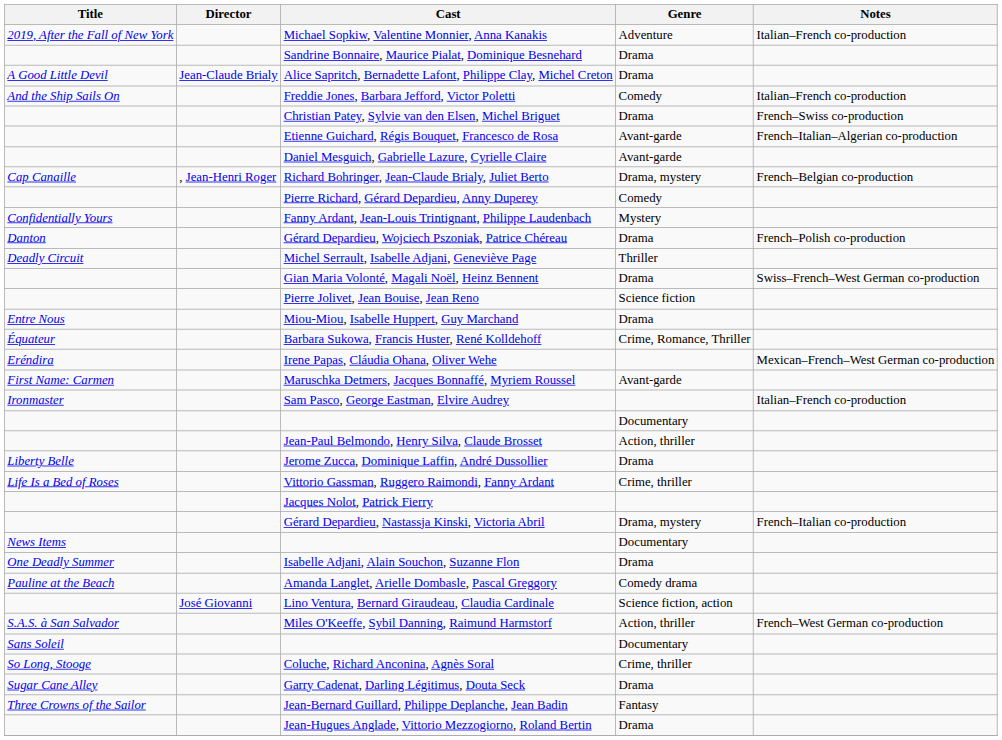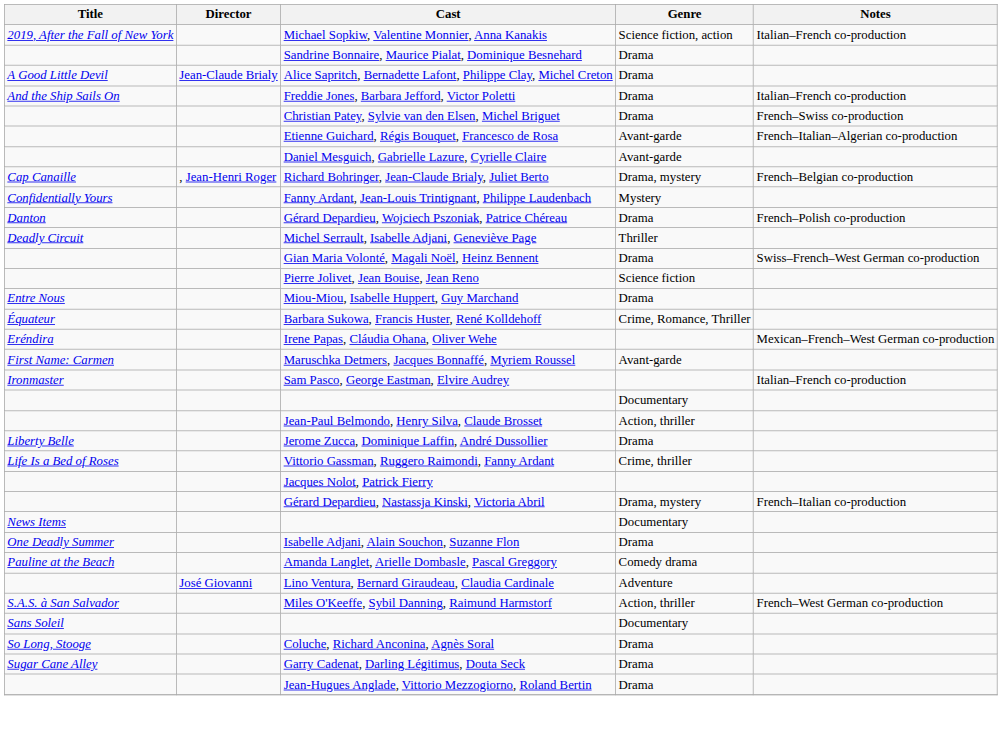 <table class="wikitable sortable">
 <tr>
 <th scope="col">Title</th>
 <th scope="col">Director</th>
 <th scope="col" class="unsortable">Cast</th>
 <th scope="col">Genre</th>
 <th scope="col">Notes</th>
 </tr>
 <tr>
 <td><em><a href='#'>2019, After the Fall of New York</a></em></td>
 <td></td>
 <td><a href='#'>Michael Sopkiw</a>, <a href='#'>Valentine Monnier</a>, <a href='#'>Anna Kanakis</a></td>
-<td>Adventure</td>
+<td>Science fiction, action</td>
 <td>Italian–French co-production</td>
 </tr>
 <tr>
 <td></td>
 <td></td>
 <td><a href='#'>Sandrine Bonnaire</a>, <a href='#'>Maurice Pialat</a>, <a href='#'>Dominique Besnehard</a></td>
 <td>Drama</td>
 <td></td>
 </tr>
 <tr>
 <td><em><a href='#'>A Good Little Devil</a></em></td>
 <td><a href='#'>Jean-Claude Brialy</a></td>
 <td><a href='#'>Alice Sapritch</a>, <a href='#'>Bernadette Lafont</a>, <a href='#'>Philippe Clay</a>, <a href='#'>Michel Creton</a></td>
 <td>Drama</td>
 <td></td>
 </tr>
 <tr>
 <td><em><a href='#'>And the Ship Sails On</a></em></td>
 <td></td>
 <td><a href='#'>Freddie Jones</a>, <a href='#'>Barbara Jefford</a>, <a href='#'>Victor Poletti</a></td>
-<td>Comedy</td>
+<td>Drama</td>
 <td>Italian–French co-production</td>
 </tr>
 <tr>
 <td></td>
 <td></td>
 <td><a href='#'>Christian Patey</a>, <a href='#'>Sylvie van den Elsen</a>, <a href='#'>Michel Briguet</a></td>
 <td>Drama</td>
 <td>French–Swiss co-production</td>
 </tr>
 <tr>
 <td></td>
 <td></td>
 <td><a href='#'>Etienne Guichard</a>, <a href='#'>Régis Bouquet</a>, <a href='#'>Francesco de Rosa</a></td>
 <td>Avant-garde</td>
 <td>French–Italian–Algerian co-production</td>
 </tr>
 <tr>
 <td></td>
 <td></td>
 <td><a href='#'>Daniel Mesguich</a>, <a href='#'>Gabrielle Lazure</a>, <a href='#'>Cyrielle Claire</a></td>
 <td>Avant-garde</td>
 <td></td>
 </tr>
 <tr>
 <td><em><a href='#'>Cap Canaille</a></em></td>
 <td>, <a href='#'>Jean-Henri Roger</a></td>
 <td><a href='#'>Richard Bohringer</a>, <a href='#'>Jean-Claude Brialy</a>, <a href='#'>Juliet Berto</a></td>
 <td>Drama, mystery</td>
 <td>French–Belgian co-production</td>
-</tr>
-<tr>
-<td></td>
-<td></td>
-<td><a href='#'>Pierre Richard</a>, <a href='#'>Gérard Depardieu</a>, <a href='#'>Anny Duperey</a></td>
-<td>Comedy</td>
-<td></td>
 </tr>
 <tr>
 <td><em><a href='#'>Confidentially Yours</a></em></td>
 <td></td>
 <td><a href='#'>Fanny Ardant</a>, <a href='#'>Jean-Louis Trintignant</a>, <a href='#'>Philippe Laudenbach</a></td>
 <td>Mystery</td>
 <td></td>
 </tr>
 <tr>
 <td><em><a href='#'>Danton</a></em></td>
 <td></td>
 <td><a href='#'>Gérard Depardieu</a>, <a href='#'>Wojciech Pszoniak</a>, <a href='#'>Patrice Chéreau</a></td>
 <td>Drama</td>
 <td>French–Polish co-production</td>
 </tr>
 <tr>
 <td><em><a href='#'>Deadly Circuit</a></em></td>
 <td></td>
 <td><a href='#'>Michel Serrault</a>, <a href='#'>Isabelle Adjani</a>, <a href='#'>Geneviève Page</a></td>
 <td>Thriller</td>
 <td></td>
 </tr>
 <tr>
 <td></td>
 <td></td>
 <td><a href='#'>Gian Maria Volonté</a>, <a href='#'>Magali Noël</a>, <a href='#'>Heinz Bennent</a></td>
 <td>Drama</td>
 <td>Swiss–French–West German co-production</td>
 </tr>
 <tr>
 <td></td>
 <td></td>
 <td><a href='#'>Pierre Jolivet</a>, <a href='#'>Jean Bouise</a>, <a href='#'>Jean Reno</a></td>
 <td>Science fiction</td>
 <td></td>
 </tr>
 <tr>
 <td><em><a href='#'>Entre Nous</a></em></td>
 <td></td>
 <td><a href='#'>Miou-Miou</a>, <a href='#'>Isabelle Huppert</a>, <a href='#'>Guy Marchand</a></td>
 <td>Drama</td>
 <td></td>
 </tr>
 <tr>
 <td><em><a href='#'>Équateur</a></em></td>
 <td></td>
 <td><a href='#'>Barbara Sukowa</a>, <a href='#'>Francis Huster</a>, <a href='#'>René Kolldehoff</a></td>
 <td>Crime, Romance, Thriller</td>
 <td></td>
 </tr>
 <tr>
 <td><em><a href='#'>Eréndira</a></em></td>
 <td></td>
 <td><a href='#'>Irene Papas</a>, <a href='#'>Cláudia Ohana</a>, <a href='#'>Oliver Wehe</a></td>
 <td></td>
 <td>Mexican–French–West German co-production</td>
 </tr>
 <tr>
 <td><em><a href='#'>First Name: Carmen</a></em></td>
 <td></td>
 <td><a href='#'>Maruschka Detmers</a>, <a href='#'>Jacques Bonnaffé</a>, <a href='#'>Myriem Roussel</a></td>
 <td>Avant-garde</td>
 <td></td>
 </tr>
 <tr>
 <td><em><a href='#'>Ironmaster</a></em></td>
 <td></td>
 <td><a href='#'>Sam Pasco</a>, <a href='#'>George Eastman</a>, <a href='#'>Elvire Audrey</a></td>
 <td></td>
 <td>Italian–French co-production</td>
 </tr>
 <tr>
 <td></td>
 <td></td>
 <td></td>
 <td>Documentary</td>
 <td></td>
 </tr>
 <tr>
 <td></td>
 <td></td>
 <td><a href='#'>Jean-Paul Belmondo</a>, <a href='#'>Henry Silva</a>, <a href='#'>Claude Brosset</a></td>
 <td>Action, thriller</td>
 <td></td>
 </tr>
 <tr>
 <td><em><a href='#'>Liberty Belle</a></em></td>
 <td></td>
 <td><a href='#'>Jerome Zucca</a>, <a href='#'>Dominique Laffin</a>, <a href='#'>André Dussollier</a></td>
 <td>Drama</td>
 <td></td>
 </tr>
 <tr>
 <td><em><a href='#'>Life Is a Bed of Roses</a></em></td>
 <td></td>
 <td><a href='#'>Vittorio Gassman</a>, <a href='#'>Ruggero Raimondi</a>, <a href='#'>Fanny Ardant</a></td>
 <td>Crime, thriller</td>
 <td></td>
 </tr>
 <tr>
 <td></td>
 <td></td>
 <td><a href='#'>Jacques Nolot</a>, <a href='#'>Patrick Fierry</a></td>
 <td></td>
 <td></td>
 </tr>
 <tr>
 <td></td>
 <td></td>
 <td><a href='#'>Gérard Depardieu</a>, <a href='#'>Nastassja Kinski</a>, <a href='#'>Victoria Abril</a></td>
 <td>Drama, mystery</td>
 <td>French–Italian co-production</td>
 </tr>
 <tr>
 <td><em><a href='#'>News Items</a></em></td>
 <td></td>
 <td></td>
 <td>Documentary</td>
 <td></td>
 </tr>
 <tr>
 <td><em><a href='#'>One Deadly Summer</a></em></td>
 <td></td>
 <td><a href='#'>Isabelle Adjani</a>, <a href='#'>Alain Souchon</a>, <a href='#'>Suzanne Flon</a></td>
 <td>Drama</td>
 <td></td>
 </tr>
 <tr>
 <td><em><a href='#'>Pauline at the Beach</a></em></td>
 <td></td>
 <td><a href='#'>Amanda Langlet</a>, <a href='#'>Arielle Dombasle</a>, <a href='#'>Pascal Greggory</a></td>
 <td>Comedy drama</td>
 <td></td>
 </tr>
 <tr>
 <td></td>
 <td><a href='#'>José Giovanni</a></td>
 <td><a href='#'>Lino Ventura</a>, <a href='#'>Bernard Giraudeau</a>, <a href='#'>Claudia Cardinale</a></td>
-<td>Science fiction, action</td>
+<td>Adventure</td>
 <td></td>
 </tr>
 <tr>
 <td><em><a href='#'>S.A.S. à San Salvador</a></em></td>
 <td></td>
 <td><a href='#'>Miles O'Keeffe</a>, <a href='#'>Sybil Danning</a>, <a href='#'>Raimund Harmstorf</a></td>
 <td>Action, thriller</td>
 <td>French–West German co-production</td>
 </tr>
 <tr>
 <td><em><a href='#'>Sans Soleil</a></em></td>
 <td></td>
 <td></td>
 <td>Documentary</td>
 <td></td>
 </tr>
 <tr>
 <td><em><a href='#'>So Long, Stooge</a></em></td>
 <td></td>
 <td><a href='#'>Coluche</a>, <a href='#'>Richard Anconina</a>, <a href='#'>Agnès Soral</a></td>
-<td>Crime, thriller</td>
+<td>Drama</td>
 <td></td>
 </tr>
 <tr>
 <td><em><a href='#'>Sugar Cane Alley</a></em></td>
 <td></td>
 <td><a href='#'>Garry Cadenat</a>, <a href='#'>Darling Légitimus</a>, <a href='#'>Douta Seck</a></td>
 <td>Drama</td>
-<td></td>
-</tr>
-<tr>
-<td><em><a href='#'>Three Crowns of the Sailor</a></em></td>
-<td></td>
-<td><a href='#'>Jean-Bernard Guillard</a>, <a href='#'>Philippe Deplanche</a>, <a href='#'>Jean Badin</a></td>
-<td>Fantasy</td>
 <td></td>
 </tr>
 <tr>
 <td></td>
 <td></td>
 <td><a href='#'>Jean-Hugues Anglade</a>, <a href='#'>Vittorio Mezzogiorno</a>, <a href='#'>Roland Bertin</a></td>
 <td>Drama</td>
 <td></td>
 </tr>
 <tr>
 </tr>
 </table>
